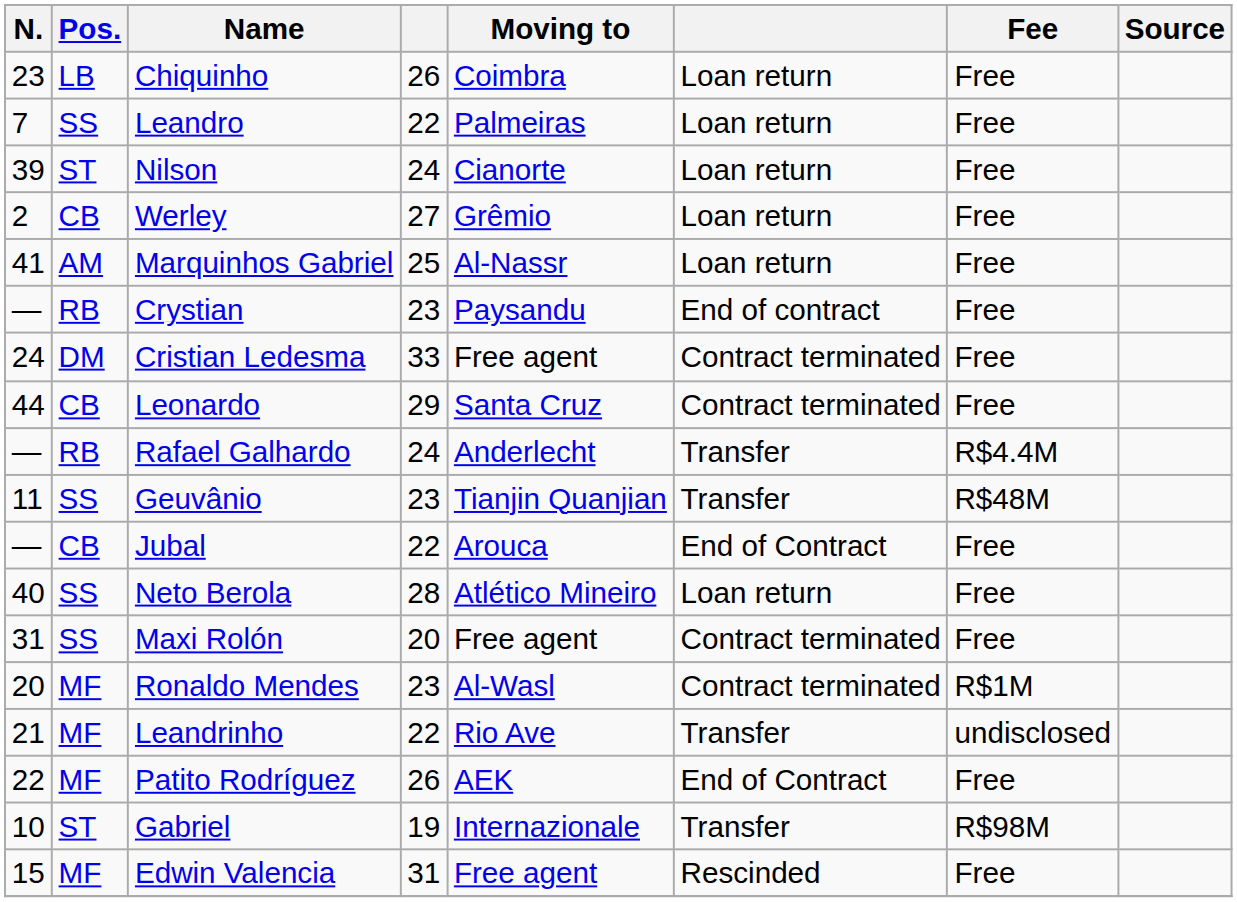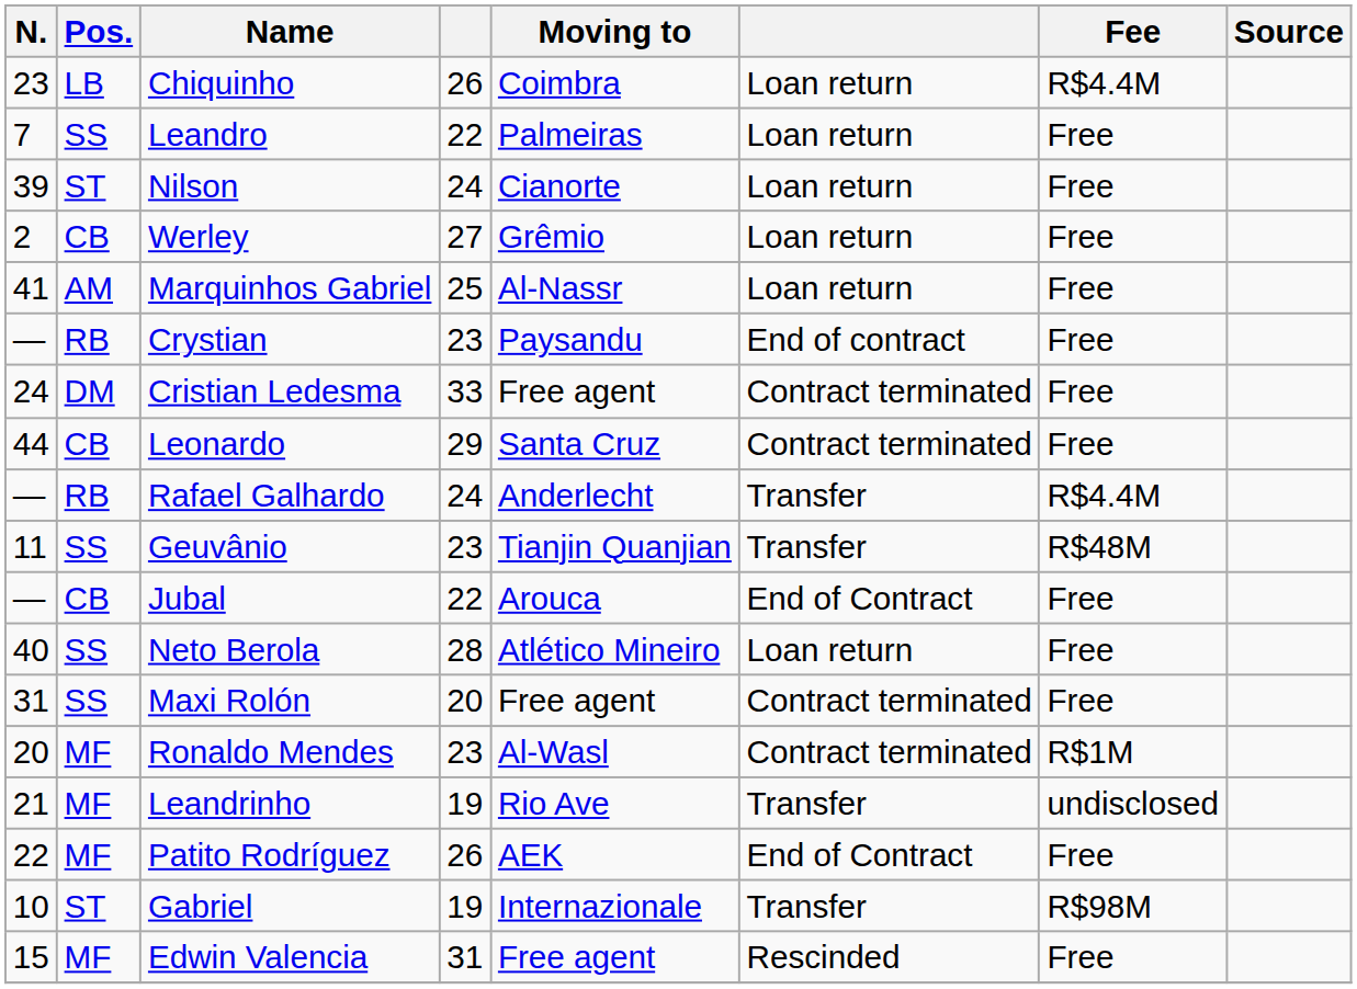 <table class="wikitable sortable" style="text-align:center; font-size:95%; text-align:left">
 <tr>
 <th>N.</th>
 <th><a href='#'>Pos.</a></th>
 <th>Name</th>
 <th></th>
 <th>Moving to</th>
 <th></th>
 <th>Fee</th>
 <th>Source</th>
 </tr>
 <tr>
 <td>23</td>
 <td><a href='#'>LB</a></td>
 <td style="text-align:left;"> <a href='#'>Chiquinho</a></td>
 <td>26</td>
 <td style="text-align:left;"><a href='#'>Coimbra</a></td>
 <td>Loan return</td>
-<td>Free</td>
+<td>R$4.4M</td>
 <td></td>
 </tr>
 <tr>
 <td>7</td>
 <td><a href='#'>SS</a></td>
 <td style="text-align:left;"> <a href='#'>Leandro</a></td>
 <td>22</td>
 <td style="text-align:left;"><a href='#'>Palmeiras</a></td>
 <td>Loan return</td>
 <td>Free</td>
 <td></td>
 </tr>
 <tr>
 <td>39</td>
 <td><a href='#'>ST</a></td>
 <td style="text-align:left;"> <a href='#'>Nilson</a></td>
 <td>24</td>
 <td style="text-align:left;"><a href='#'>Cianorte</a></td>
 <td>Loan return</td>
 <td>Free</td>
 <td></td>
 </tr>
 <tr>
 <td>2</td>
 <td><a href='#'>CB</a></td>
 <td style="text-align:left;"> <a href='#'>Werley</a></td>
 <td>27</td>
 <td style="text-align:left;"><a href='#'>Grêmio</a></td>
 <td>Loan return</td>
 <td>Free</td>
 <td></td>
 </tr>
 <tr>
 <td>41</td>
 <td><a href='#'>AM</a></td>
 <td style="text-align:left;"> <a href='#'>Marquinhos Gabriel</a></td>
 <td>25</td>
 <td style="text-align:left;"><a href='#'>Al-Nassr</a> </td>
 <td>Loan return</td>
 <td>Free</td>
 <td></td>
 </tr>
 <tr>
 <td>—</td>
 <td><a href='#'>RB</a></td>
 <td style="text-align:left;"> <a href='#'>Crystian</a></td>
 <td>23</td>
 <td style="text-align:left;"><a href='#'>Paysandu</a></td>
 <td>End of contract</td>
 <td>Free</td>
 <td></td>
 </tr>
 <tr>
 <td>24</td>
 <td><a href='#'>DM</a></td>
 <td style="text-align:left;"> <a href='#'>Cristian Ledesma</a></td>
 <td>33</td>
 <td style="text-align:left;">Free agent</td>
 <td>Contract terminated</td>
 <td>Free</td>
 <td></td>
 </tr>
 <tr>
 <td>44</td>
 <td><a href='#'>CB</a></td>
 <td style="text-align:left;"> <a href='#'>Leonardo</a></td>
 <td>29</td>
 <td style="text-align:left;"><a href='#'>Santa Cruz</a></td>
 <td>Contract terminated</td>
 <td>Free</td>
 <td></td>
 </tr>
 <tr>
 <td>—</td>
 <td><a href='#'>RB</a></td>
 <td style="text-align:left;"> <a href='#'>Rafael Galhardo</a></td>
 <td>24</td>
 <td style="text-align:left;"><a href='#'>Anderlecht</a> </td>
 <td>Transfer</td>
 <td>R$4.4M</td>
 <td></td>
 </tr>
 <tr>
 <td>11</td>
 <td><a href='#'>SS</a></td>
 <td style="text-align:left;"> <a href='#'>Geuvânio</a></td>
 <td>23</td>
 <td style="text-align:left;"><a href='#'>Tianjin Quanjian</a> </td>
 <td>Transfer</td>
 <td>R$48M</td>
 <td></td>
 </tr>
 <tr>
 <td>—</td>
 <td><a href='#'>CB</a></td>
 <td style="text-align:left;"> <a href='#'>Jubal</a></td>
 <td>22</td>
 <td style="text-align:left;"><a href='#'>Arouca</a> </td>
 <td>End of Contract</td>
 <td>Free</td>
 <td></td>
 </tr>
 <tr>
 <td>40</td>
 <td><a href='#'>SS</a></td>
 <td style="text-align:left;"> <a href='#'>Neto Berola</a></td>
 <td>28</td>
 <td style="text-align:left;"><a href='#'>Atlético Mineiro</a></td>
 <td>Loan return</td>
 <td>Free</td>
 <td></td>
 </tr>
 <tr>
 <td>31</td>
 <td><a href='#'>SS</a></td>
 <td style="text-align:left;"> <a href='#'>Maxi Rolón</a></td>
 <td>20</td>
 <td>Free agent</td>
 <td>Contract terminated</td>
 <td>Free</td>
 <td></td>
 </tr>
 <tr>
 <td>20</td>
 <td><a href='#'>MF</a></td>
 <td style="text-align:left;"> <a href='#'>Ronaldo Mendes</a></td>
 <td>23</td>
 <td><a href='#'>Al-Wasl</a> </td>
 <td>Contract terminated</td>
 <td>R$1M</td>
 <td> </td>
 </tr>
 <tr>
 <td>21</td>
 <td><a href='#'>MF</a></td>
 <td style="text-align:left;"> <a href='#'>Leandrinho</a></td>
-<td>22</td>
+<td>19</td>
 <td><a href='#'>Rio Ave</a> </td>
 <td>Transfer</td>
 <td>undisclosed</td>
 <td></td>
 </tr>
 <tr>
 <td>22</td>
 <td><a href='#'>MF</a></td>
 <td style="text-align:left;"> <a href='#'>Patito Rodríguez</a></td>
 <td>26</td>
 <td><a href='#'>AEK</a> </td>
 <td>End of Contract</td>
 <td>Free</td>
 <td></td>
 </tr>
 <tr>
 <td>10</td>
 <td><a href='#'>ST</a></td>
 <td style="text-align:left;"> <a href='#'>Gabriel</a></td>
 <td>19</td>
 <td><a href='#'>Internazionale</a> </td>
 <td>Transfer</td>
 <td>R$98M</td>
 <td></td>
 </tr>
 <tr>
 <td>15</td>
 <td><a href='#'>MF</a></td>
 <td style="text-align:left;"> <a href='#'>Edwin Valencia</a></td>
 <td>31</td>
 <td><a href='#'>Free agent</a></td>
 <td>Rescinded</td>
 <td>Free</td>
 <td></td>
 </tr>
 <tr>
 </tr>
 </table>
